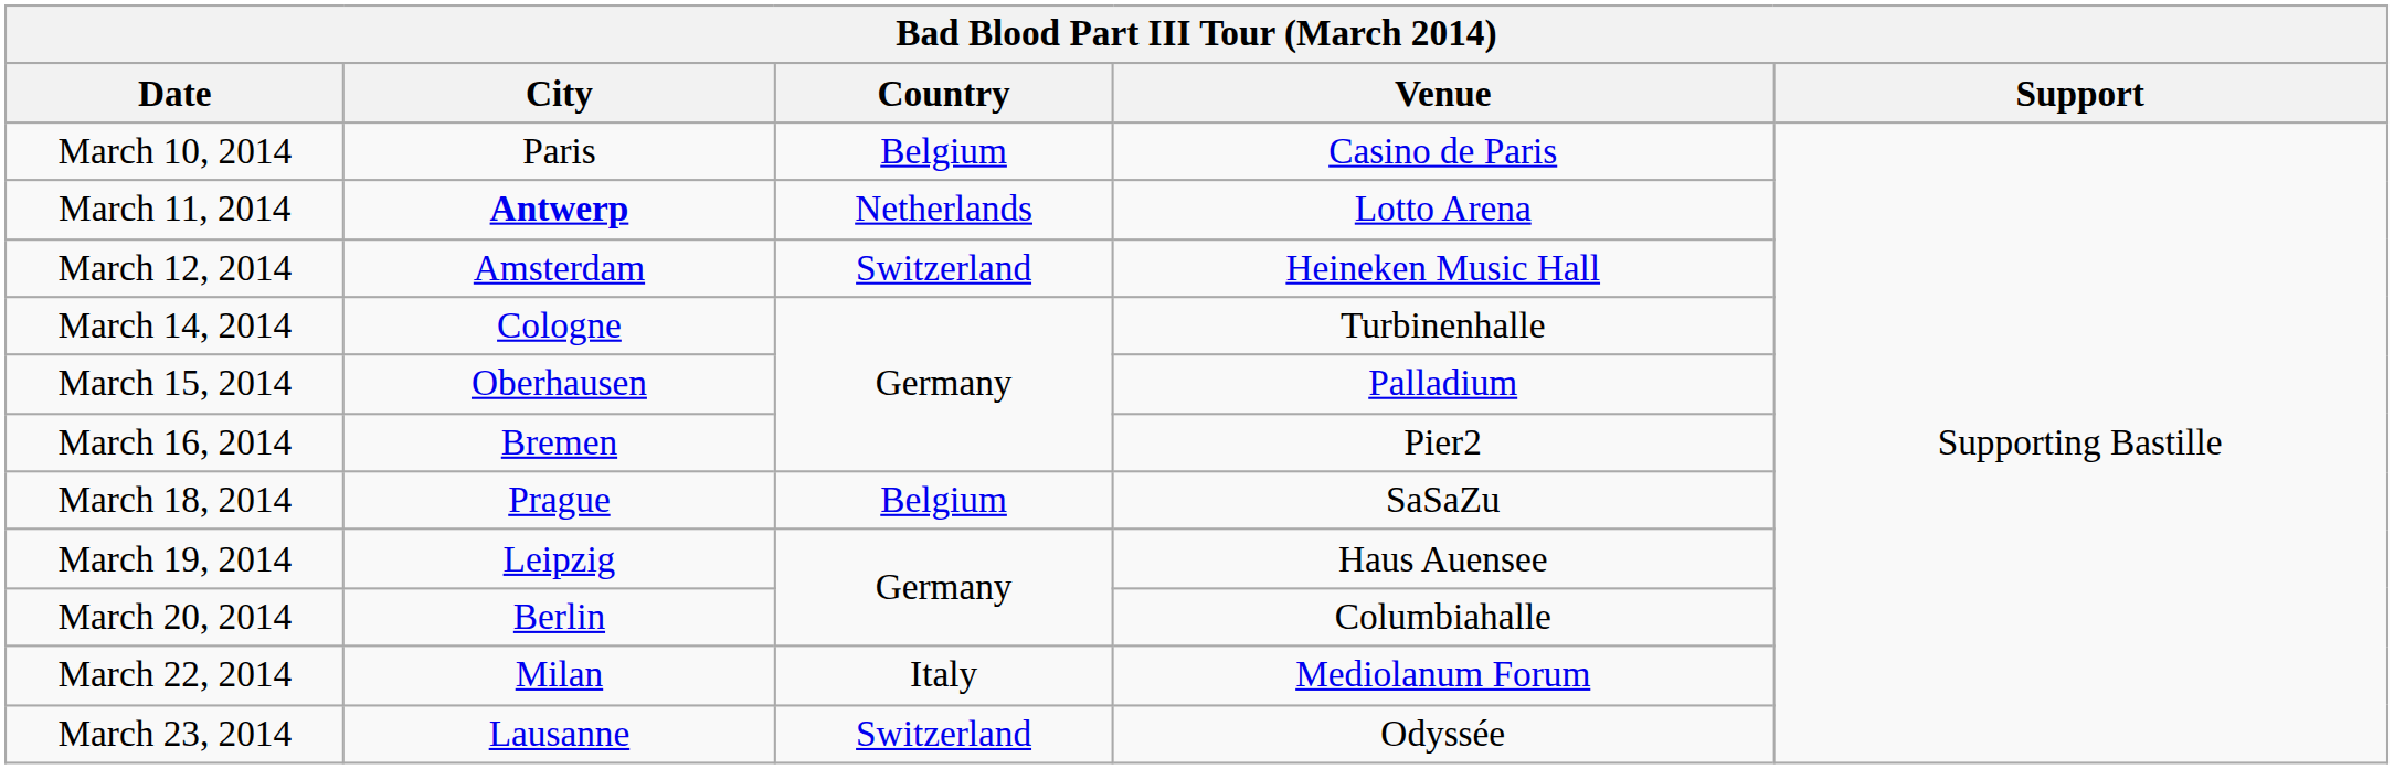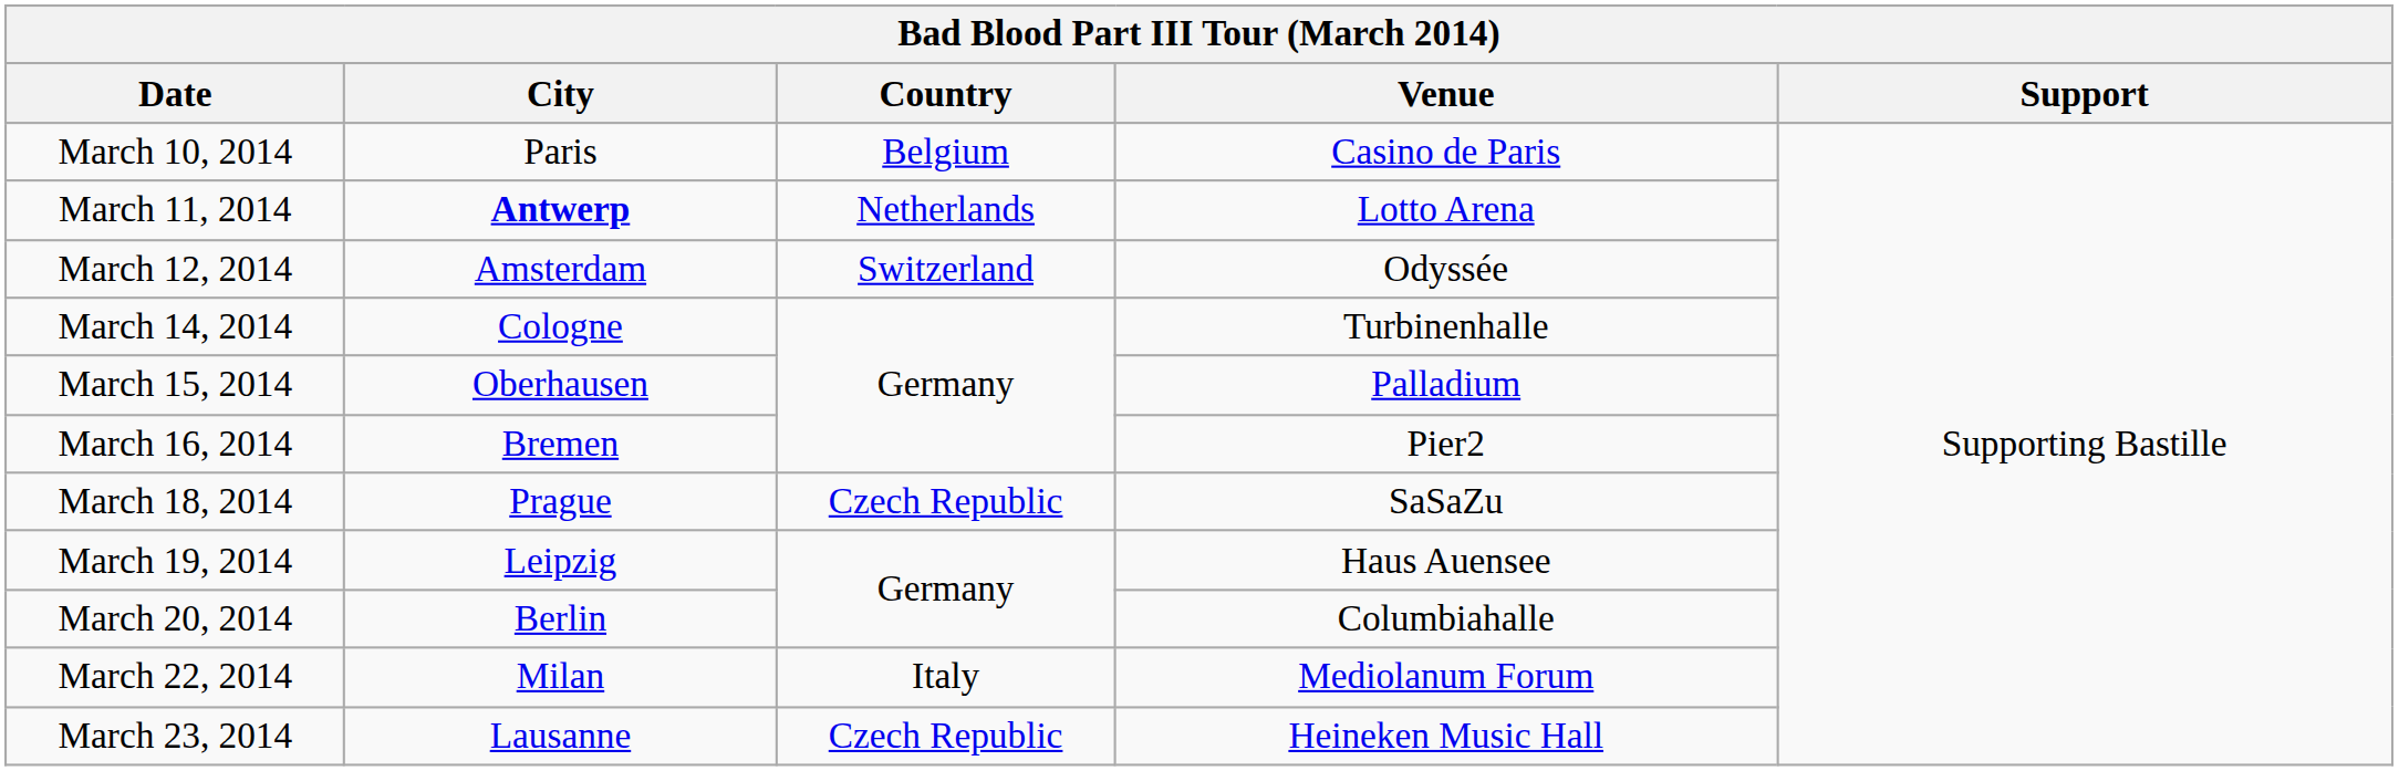 <table class="wikitable" style="text-align:center;">
 <tr>
 <th colspan="5">Bad Blood Part III Tour (March 2014)</th>
 </tr>
 <tr>
 <th style="width:140px;">Date</th>
 <th style="width:180px;">City</th>
 <th style="width:140px;">Country</th>
 <th style="width:280px;">Venue</th>
 <th style="width:260px;">Support</th>
 </tr>
 <tr>
 <td>March 10, 2014</td>
 <td>Paris</td>
 <td><a href='#'>Belgium</a></td>
 <td><a href='#'>Casino de Paris</a></td>
 <td rowspan="11">Supporting Bastille</td>
 </tr>
 <tr>
 <td>March 11, 2014</td>
 <td><strong><a href='#'>Antwerp</a></strong></td>
 <td><a href='#'>Netherlands</a></td>
 <td><a href='#'>Lotto Arena</a></td>
 </tr>
 <tr>
 <td>March 12, 2014</td>
 <td><a href='#'>Amsterdam</a></td>
 <td><a href='#'>Switzerland</a></td>
-<td><a href='#'>Heineken Music Hall</a></td>
+<td>Odyssée</td>
 </tr>
 <tr>
 <td>March 14, 2014</td>
 <td><a href='#'>Cologne</a></td>
 <td rowspan="3">Germany</td>
 <td>Turbinenhalle</td>
 </tr>
 <tr>
 <td>March 15, 2014</td>
 <td><a href='#'>Oberhausen</a></td>
 <td><a href='#'>Palladium</a></td>
 </tr>
 <tr>
 <td>March 16, 2014</td>
 <td><a href='#'>Bremen</a></td>
 <td>Pier2</td>
 </tr>
 <tr>
 <td>March 18, 2014</td>
 <td><a href='#'>Prague</a></td>
-<td><a href='#'>Belgium</a></td>
+<td><a href='#'>Czech Republic</a></td>
 <td>SaSaZu</td>
 </tr>
 <tr>
 <td>March 19, 2014</td>
 <td><a href='#'>Leipzig</a></td>
 <td rowspan="2">Germany</td>
 <td>Haus Auensee</td>
 </tr>
 <tr>
 <td>March 20, 2014</td>
 <td><a href='#'>Berlin</a></td>
 <td>Columbiahalle</td>
 </tr>
 <tr>
 <td>March 22, 2014</td>
 <td><a href='#'>Milan</a></td>
 <td>Italy</td>
 <td><a href='#'>Mediolanum Forum</a></td>
 </tr>
 <tr>
 <td>March 23, 2014</td>
 <td><a href='#'>Lausanne</a></td>
-<td><a href='#'>Switzerland</a></td>
-<td>Odyssée</td>
+<td><a href='#'>Czech Republic</a></td>
+<td><a href='#'>Heineken Music Hall</a></td>
 </tr>
 </table>
